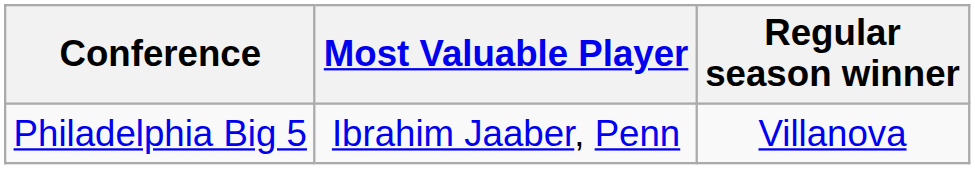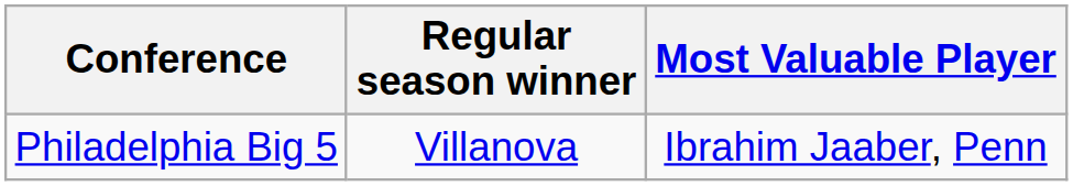 <table class="wikitable" style="text-align:center;">
 <tr>
 <th>Conference</th>
+<th>Regular <br> season winner</th>
 <th><a href='#'>Most Valuable Player</a></th>
-<th>Regular <br> season winner</th>
 </tr>
 <tr>
 <td><a href='#'>Philadelphia Big 5</a></td>
+<td><a href='#'>Villanova</a></td>
 <td><a href='#'>Ibrahim Jaaber</a>, <a href='#'>Penn</a></td>
-<td><a href='#'>Villanova</a></td>
 </tr>
 </table>
